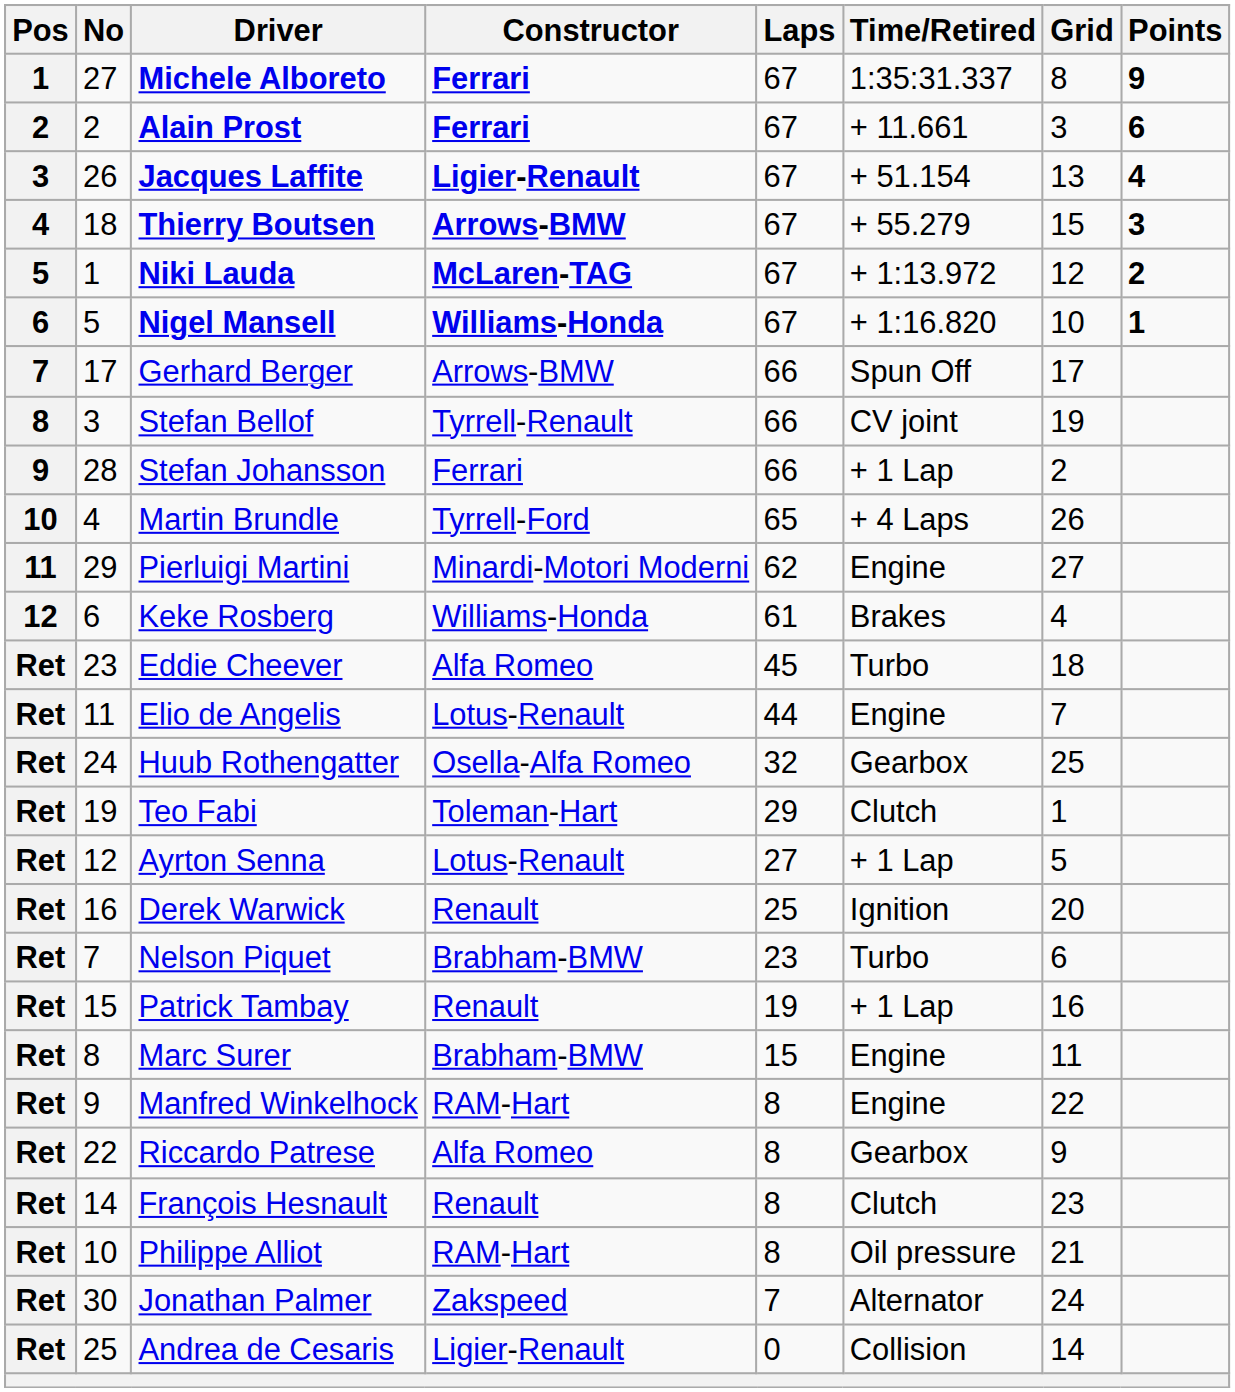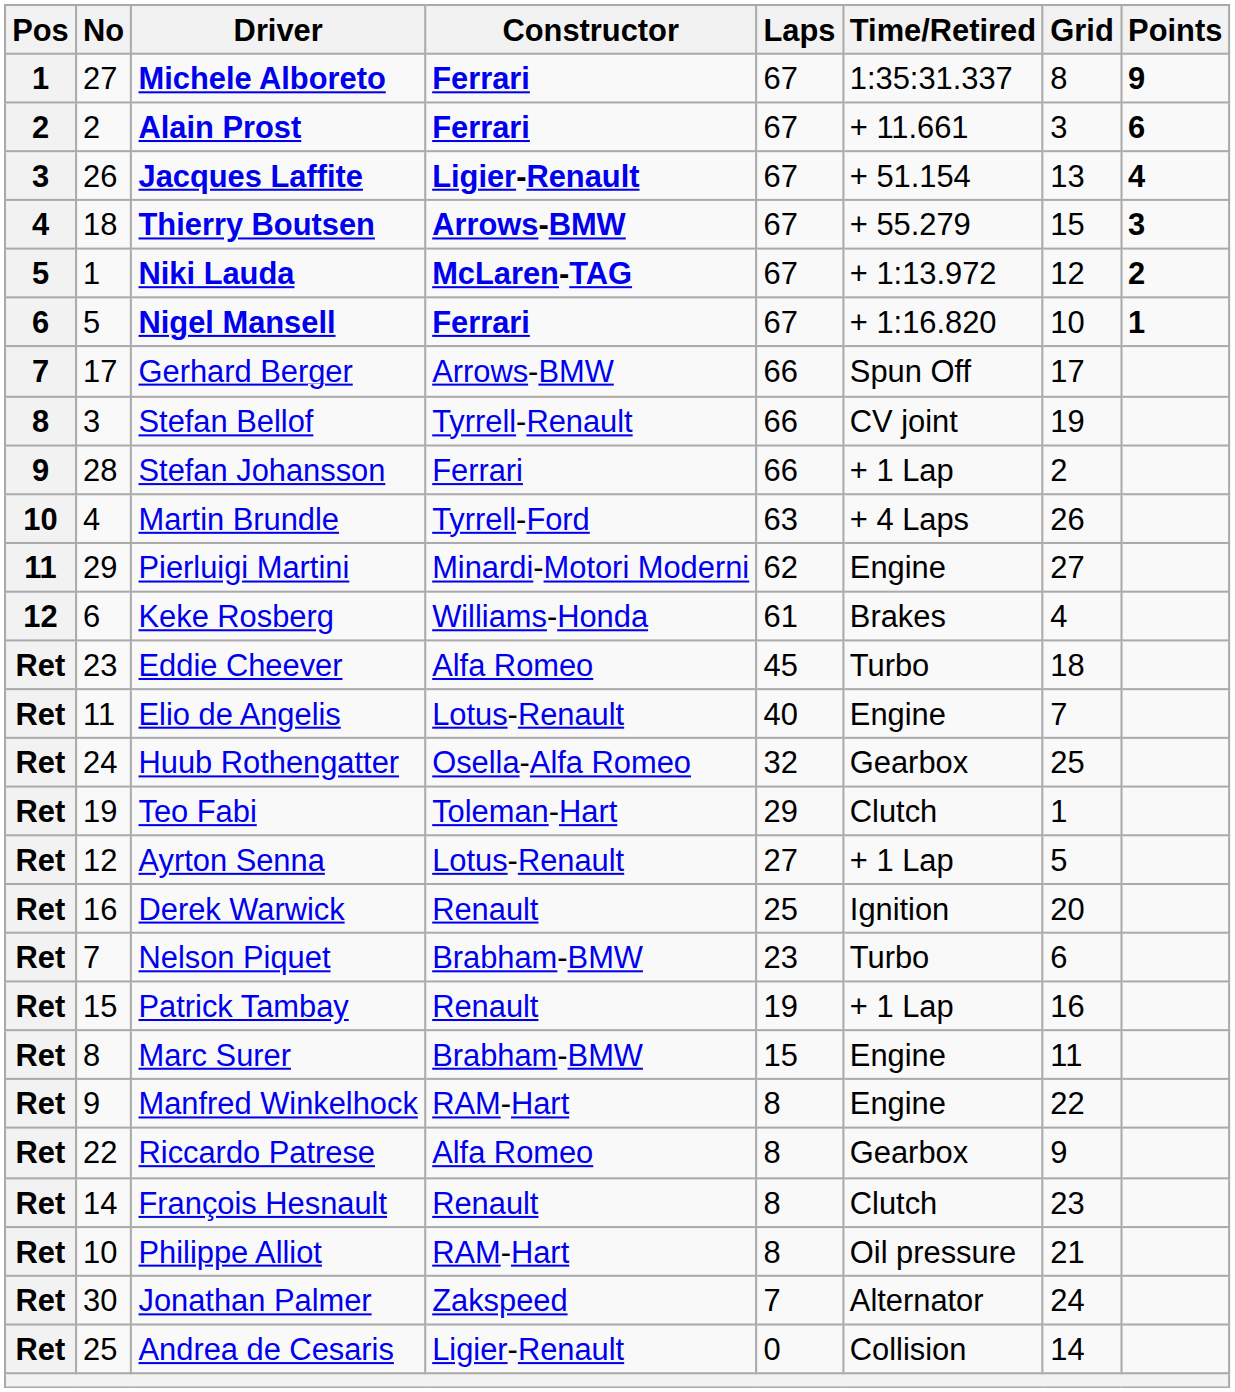 <table class="wikitable" style="font-size: 95%;">
 <tr>
 <th>Pos</th>
 <th>No</th>
 <th>Driver</th>
 <th>Constructor</th>
 <th>Laps</th>
 <th>Time/Retired</th>
 <th>Grid</th>
 <th>Points</th>
 </tr>
 <tr>
 <th>1</th>
 <td>27</td>
 <td> <strong><a href='#'>Michele Alboreto</a></strong></td>
 <td><strong><a href='#'>Ferrari</a></strong></td>
 <td>67</td>
 <td>1:35:31.337</td>
 <td>8</td>
 <td><strong>9</strong></td>
 </tr>
 <tr>
 <th>2</th>
 <td>2</td>
 <td> <strong><a href='#'>Alain Prost</a></strong></td>
 <td><strong><a href='#'>Ferrari</a></strong></td>
 <td>67</td>
 <td>+ 11.661</td>
 <td>3</td>
 <td><strong>6</strong></td>
 </tr>
 <tr>
 <th>3</th>
 <td>26</td>
 <td> <strong><a href='#'>Jacques Laffite</a></strong></td>
 <td><strong><a href='#'>Ligier</a>-<a href='#'>Renault</a></strong></td>
 <td>67</td>
 <td>+ 51.154</td>
 <td>13</td>
 <td><strong>4</strong></td>
 </tr>
 <tr>
 <th>4</th>
 <td>18</td>
 <td> <strong><a href='#'>Thierry Boutsen</a></strong></td>
 <td><strong><a href='#'>Arrows</a>-<a href='#'>BMW</a></strong></td>
 <td>67</td>
 <td>+ 55.279</td>
 <td>15</td>
 <td><strong>3</strong></td>
 </tr>
 <tr>
 <th>5</th>
 <td>1</td>
 <td> <strong><a href='#'>Niki Lauda</a></strong></td>
 <td><strong><a href='#'>McLaren</a>-<a href='#'>TAG</a></strong></td>
 <td>67</td>
 <td>+ 1:13.972</td>
 <td>12</td>
 <td><strong>2</strong></td>
 </tr>
 <tr>
 <th>6</th>
 <td>5</td>
 <td> <strong><a href='#'>Nigel Mansell</a></strong></td>
-<td><strong><a href='#'>Williams</a>-<a href='#'>Honda</a></strong></td>
+<td><strong><a href='#'>Ferrari</a></strong></td>
 <td>67</td>
 <td>+ 1:16.820</td>
 <td>10</td>
 <td><strong>1</strong></td>
 </tr>
 <tr>
 <th>7</th>
 <td>17</td>
 <td> <a href='#'>Gerhard Berger</a></td>
 <td><a href='#'>Arrows</a>-<a href='#'>BMW</a></td>
 <td>66</td>
 <td>Spun Off</td>
 <td>17</td>
 <td> </td>
 </tr>
 <tr>
 <th>8</th>
 <td>3</td>
 <td> <a href='#'>Stefan Bellof</a></td>
 <td><a href='#'>Tyrrell</a>-<a href='#'>Renault</a></td>
 <td>66</td>
 <td>CV joint</td>
 <td>19</td>
 <td> </td>
 </tr>
 <tr>
 <th>9</th>
 <td>28</td>
 <td> <a href='#'>Stefan Johansson</a></td>
 <td><a href='#'>Ferrari</a></td>
 <td>66</td>
 <td>+ 1 Lap</td>
 <td>2</td>
 <td> </td>
 </tr>
 <tr>
 <th>10</th>
 <td>4</td>
 <td> <a href='#'>Martin Brundle</a></td>
 <td><a href='#'>Tyrrell</a>-<a href='#'>Ford</a></td>
-<td>65</td>
+<td>63</td>
 <td>+ 4 Laps</td>
 <td>26</td>
 <td> </td>
 </tr>
 <tr>
 <th>11</th>
 <td>29</td>
 <td> <a href='#'>Pierluigi Martini</a></td>
 <td><a href='#'>Minardi</a>-<a href='#'>Motori Moderni</a></td>
 <td>62</td>
 <td>Engine</td>
 <td>27</td>
 <td> </td>
 </tr>
 <tr>
 <th>12</th>
 <td>6</td>
 <td> <a href='#'>Keke Rosberg</a></td>
 <td><a href='#'>Williams</a>-<a href='#'>Honda</a></td>
 <td>61</td>
 <td>Brakes</td>
 <td>4</td>
 <td> </td>
 </tr>
 <tr>
 <th>Ret</th>
 <td>23</td>
 <td> <a href='#'>Eddie Cheever</a></td>
 <td><a href='#'>Alfa Romeo</a></td>
 <td>45</td>
 <td>Turbo</td>
 <td>18</td>
 <td> </td>
 </tr>
 <tr>
 <th>Ret</th>
 <td>11</td>
 <td> <a href='#'>Elio de Angelis</a></td>
 <td><a href='#'>Lotus</a>-<a href='#'>Renault</a></td>
-<td>44</td>
+<td>40</td>
 <td>Engine</td>
 <td>7</td>
 <td> </td>
 </tr>
 <tr>
 <th>Ret</th>
 <td>24</td>
 <td> <a href='#'>Huub Rothengatter</a></td>
 <td><a href='#'>Osella</a>-<a href='#'>Alfa Romeo</a></td>
 <td>32</td>
 <td>Gearbox</td>
 <td>25</td>
 <td> </td>
 </tr>
 <tr>
 <th>Ret</th>
 <td>19</td>
 <td> <a href='#'>Teo Fabi</a></td>
 <td><a href='#'>Toleman</a>-<a href='#'>Hart</a></td>
 <td>29</td>
 <td>Clutch</td>
 <td>1</td>
 <td> </td>
 </tr>
 <tr>
 <th>Ret</th>
 <td>12</td>
 <td> <a href='#'>Ayrton Senna</a></td>
 <td><a href='#'>Lotus</a>-<a href='#'>Renault</a></td>
 <td>27</td>
 <td>+ 1 Lap</td>
 <td>5</td>
 <td> </td>
 </tr>
 <tr>
 <th>Ret</th>
 <td>16</td>
 <td> <a href='#'>Derek Warwick</a></td>
 <td><a href='#'>Renault</a></td>
 <td>25</td>
 <td>Ignition</td>
 <td>20</td>
 <td> </td>
 </tr>
 <tr>
 <th>Ret</th>
 <td>7</td>
 <td> <a href='#'>Nelson Piquet</a></td>
 <td><a href='#'>Brabham</a>-<a href='#'>BMW</a></td>
 <td>23</td>
 <td>Turbo</td>
 <td>6</td>
 <td> </td>
 </tr>
 <tr>
 <th>Ret</th>
 <td>15</td>
 <td> <a href='#'>Patrick Tambay</a></td>
 <td><a href='#'>Renault</a></td>
 <td>19</td>
 <td>+ 1 Lap</td>
 <td>16</td>
 <td> </td>
 </tr>
 <tr>
 <th>Ret</th>
 <td>8</td>
 <td> <a href='#'>Marc Surer</a></td>
 <td><a href='#'>Brabham</a>-<a href='#'>BMW</a></td>
 <td>15</td>
 <td>Engine</td>
 <td>11</td>
 <td> </td>
 </tr>
 <tr>
 <th>Ret</th>
 <td>9</td>
 <td> <a href='#'>Manfred Winkelhock</a></td>
 <td><a href='#'>RAM</a>-<a href='#'>Hart</a></td>
 <td>8</td>
 <td>Engine</td>
 <td>22</td>
 <td> </td>
 </tr>
 <tr>
 <th>Ret</th>
 <td>22</td>
 <td> <a href='#'>Riccardo Patrese</a></td>
 <td><a href='#'>Alfa Romeo</a></td>
 <td>8</td>
 <td>Gearbox</td>
 <td>9</td>
 <td> </td>
 </tr>
 <tr>
 <th>Ret</th>
 <td>14</td>
 <td> <a href='#'>François Hesnault</a></td>
 <td><a href='#'>Renault</a></td>
 <td>8</td>
 <td>Clutch</td>
 <td>23</td>
 <td> </td>
 </tr>
 <tr>
 <th>Ret</th>
 <td>10</td>
 <td> <a href='#'>Philippe Alliot</a></td>
 <td><a href='#'>RAM</a>-<a href='#'>Hart</a></td>
 <td>8</td>
 <td>Oil pressure</td>
 <td>21</td>
 <td> </td>
 </tr>
 <tr>
 <th>Ret</th>
 <td>30</td>
 <td> <a href='#'>Jonathan Palmer</a></td>
 <td><a href='#'>Zakspeed</a></td>
 <td>7</td>
 <td>Alternator</td>
 <td>24</td>
 <td> </td>
 </tr>
 <tr>
 <th>Ret</th>
 <td>25</td>
 <td> <a href='#'>Andrea de Cesaris</a></td>
 <td><a href='#'>Ligier</a>-<a href='#'>Renault</a></td>
 <td>0</td>
 <td>Collision</td>
 <td>14</td>
 <td> </td>
 </tr>
 <tr>
 <th colspan="8"></th>
 </tr>
 </table>
